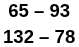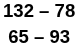 <table style="text-align:center">
 <tr>
 <th width=200></th>
 <th width=100></th>
 <th width=200></th>
 </tr>
 <tr>
+<td align=right><strong></strong></td>
+<td><strong>132 – 78</strong></td>
+<td align=left></td>
+</tr>
+<tr>
 <td align=right></td>
 <td><strong>65 – 93</strong></td>
 <td align=left><strong></strong></td>
 </tr>
-<tr>
-<td align=right><strong></strong></td>
-<td><strong>132 – 78</strong></td>
-<td align=left></td>
-</tr>
 </table>
